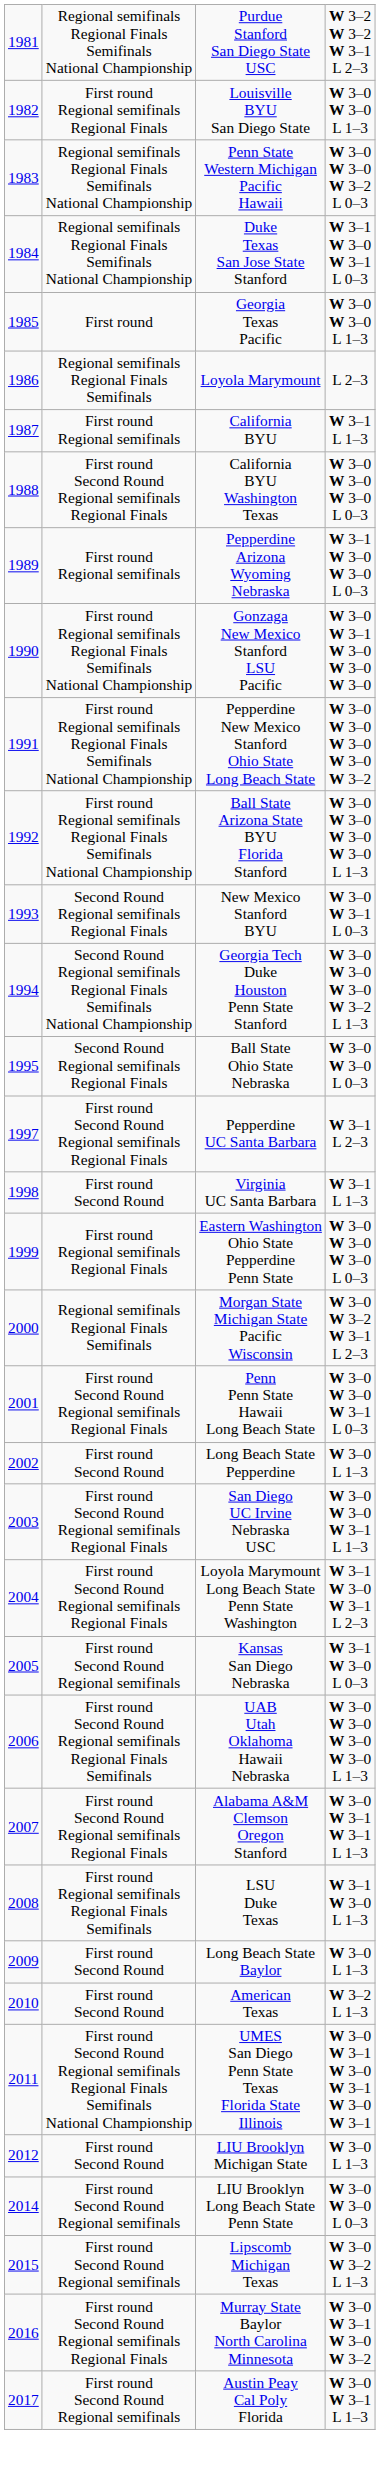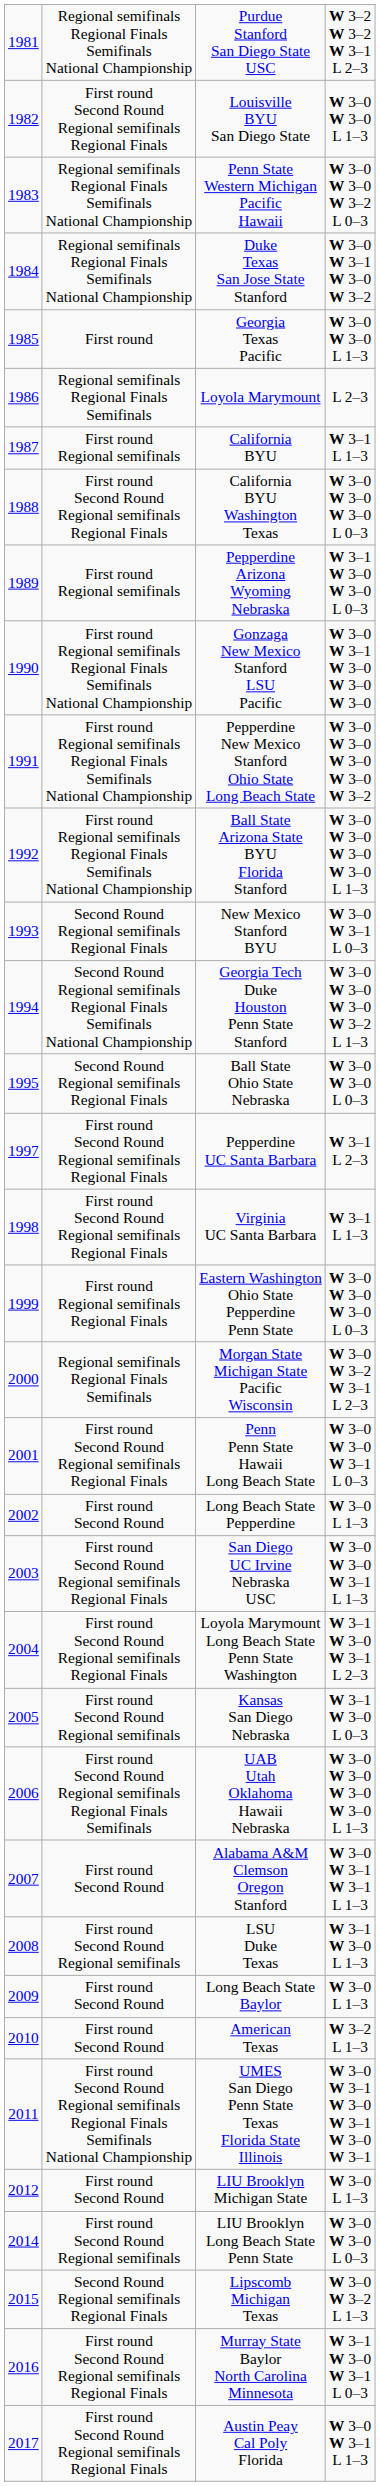 <table class="wikitable">
 <tr align="center">
 <td><a href='#'>1981</a></td>
 <td>Regional semifinals<br>Regional Finals<br>Semifinals<br>National Championship</td>
 <td><a href='#'>Purdue</a><br><a href='#'>Stanford</a><br><a href='#'>San Diego State</a><br><a href='#'>USC</a></td>
 <td><strong>W</strong> 3–2<br><strong>W</strong> 3–2<br><strong>W</strong> 3–1<br>L 2–3</td>
 </tr>
 <tr align="center">
 <td><a href='#'>1982</a></td>
-<td>First round<br>Regional semifinals<br>Regional Finals</td>
+<td>First round<br>Second Round<br>Regional semifinals<br>Regional Finals</td>
 <td><a href='#'>Louisville</a><br><a href='#'>BYU</a><br>San Diego State</td>
 <td><strong>W</strong> 3–0<br><strong>W</strong> 3–0<br>L 1–3</td>
 </tr>
 <tr align="center">
 <td><a href='#'>1983</a></td>
 <td>Regional semifinals<br>Regional Finals<br>Semifinals<br>National Championship</td>
 <td><a href='#'>Penn State</a><br><a href='#'>Western Michigan</a><br><a href='#'>Pacific</a><br><a href='#'>Hawaii</a></td>
 <td><strong>W</strong> 3–0<br><strong>W</strong> 3–0<br><strong>W</strong> 3–2<br>L 0–3</td>
 </tr>
 <tr align="center">
 <td><a href='#'>1984</a></td>
 <td>Regional semifinals<br>Regional Finals<br>Semifinals<br>National Championship</td>
 <td><a href='#'>Duke</a><br><a href='#'>Texas</a><br><a href='#'>San Jose State</a><br>Stanford</td>
-<td><strong>W</strong> 3–1<br><strong>W</strong> 3–0<br><strong>W</strong> 3–1<br>L 0–3</td>
+<td><strong>W</strong> 3–0<br><strong>W</strong> 3–1<br><strong>W</strong> 3–0<br><strong>W</strong> 3–2</td>
 </tr>
 <tr align="center">
 <td><a href='#'>1985</a></td>
 <td>First round</td>
 <td><a href='#'>Georgia</a><br>Texas<br>Pacific</td>
 <td><strong>W</strong> 3–0<br><strong>W</strong> 3–0<br>L 1–3</td>
 </tr>
 <tr align="center">
 <td><a href='#'>1986</a></td>
 <td>Regional semifinals<br>Regional Finals<br>Semifinals</td>
 <td><a href='#'>Loyola Marymount</a></td>
 <td>L 2–3</td>
 </tr>
 <tr align="center">
 <td><a href='#'>1987</a></td>
 <td>First round<br>Regional semifinals</td>
 <td><a href='#'>California</a><br>BYU</td>
 <td><strong>W</strong> 3–1<br>L 1–3</td>
 </tr>
 <tr align="center">
 <td><a href='#'>1988</a></td>
 <td>First round<br>Second Round<br>Regional semifinals<br>Regional Finals</td>
 <td>California<br>BYU<br><a href='#'>Washington</a><br>Texas</td>
 <td><strong>W</strong> 3–0<br><strong>W</strong> 3–0<br><strong>W</strong> 3–0<br>L 0–3</td>
 </tr>
 <tr align="center">
 <td><a href='#'>1989</a></td>
 <td>First round<br>Regional semifinals</td>
 <td><a href='#'>Pepperdine</a><br><a href='#'>Arizona</a><br><a href='#'>Wyoming</a><br><a href='#'>Nebraska</a></td>
 <td><strong>W</strong> 3–1<br><strong>W</strong> 3–0<br><strong>W</strong> 3–0<br>L 0–3</td>
 </tr>
 <tr align="center">
 <td><a href='#'>1990</a></td>
 <td>First round<br>Regional semifinals<br>Regional Finals<br>Semifinals<br>National Championship</td>
 <td><a href='#'>Gonzaga</a><br><a href='#'>New Mexico</a><br>Stanford<br><a href='#'>LSU</a><br>Pacific</td>
 <td><strong>W</strong> 3–0<br><strong>W</strong> 3–1<br><strong>W</strong> 3–0<br><strong>W</strong> 3–0<br><strong>W</strong> 3–0</td>
 </tr>
 <tr align="center">
 <td><a href='#'>1991</a></td>
 <td>First round<br>Regional semifinals<br>Regional Finals<br>Semifinals<br>National Championship</td>
 <td>Pepperdine<br>New Mexico<br>Stanford<br><a href='#'>Ohio State</a><br><a href='#'>Long Beach State</a></td>
 <td><strong>W</strong> 3–0<br><strong>W</strong> 3–0<br><strong>W</strong> 3–0<br><strong>W</strong> 3–0<br><strong>W</strong> 3–2</td>
 </tr>
 <tr align="center">
 <td><a href='#'>1992</a></td>
 <td>First round<br>Regional semifinals<br>Regional Finals<br>Semifinals<br>National Championship</td>
 <td><a href='#'>Ball State</a><br><a href='#'>Arizona State</a><br>BYU<br><a href='#'>Florida</a><br>Stanford</td>
 <td><strong>W</strong> 3–0<br><strong>W</strong> 3–0<br><strong>W</strong> 3–0<br><strong>W</strong> 3–0<br>L 1–3</td>
 </tr>
 <tr align="center">
 <td><a href='#'>1993</a></td>
 <td>Second Round<br>Regional semifinals<br>Regional Finals</td>
 <td>New Mexico<br>Stanford<br>BYU</td>
 <td><strong>W</strong> 3–0<br><strong>W</strong> 3–1<br>L 0–3</td>
 </tr>
 <tr align="center">
 <td><a href='#'>1994</a></td>
 <td>Second Round<br>Regional semifinals<br>Regional Finals<br>Semifinals<br>National Championship</td>
 <td><a href='#'>Georgia Tech</a><br>Duke<br><a href='#'>Houston</a><br>Penn State<br>Stanford</td>
 <td><strong>W</strong> 3–0<br><strong>W</strong> 3–0<br><strong>W</strong> 3–0<br><strong>W</strong> 3–2<br>L 1–3</td>
 </tr>
 <tr align="center">
 <td><a href='#'>1995</a></td>
 <td>Second Round<br>Regional semifinals<br>Regional Finals</td>
 <td>Ball State<br>Ohio State<br>Nebraska</td>
 <td><strong>W</strong> 3–0<br><strong>W</strong> 3–0<br>L 0–3</td>
 </tr>
 <tr align="center">
 <td><a href='#'>1997</a></td>
 <td>First round<br>Second Round<br>Regional semifinals<br>Regional Finals</td>
 <td>Pepperdine<br><a href='#'>UC Santa Barbara</a></td>
 <td><strong>W</strong> 3–1<br>L 2–3</td>
 </tr>
 <tr align="center">
 <td><a href='#'>1998</a></td>
-<td>First round<br>Second Round</td>
+<td>First round<br>Second Round<br>Regional semifinals<br>Regional Finals</td>
 <td><a href='#'>Virginia</a><br>UC Santa Barbara</td>
 <td><strong>W</strong> 3–1<br>L 1–3</td>
 </tr>
 <tr align="center">
 <td><a href='#'>1999</a></td>
 <td>First round<br>Regional semifinals<br>Regional Finals</td>
 <td><a href='#'>Eastern Washington</a><br>Ohio State<br>Pepperdine<br>Penn State</td>
 <td><strong>W</strong> 3–0<br><strong>W</strong> 3–0<br><strong>W</strong> 3–0<br>L 0–3</td>
 </tr>
 <tr align="center">
 <td><a href='#'>2000</a></td>
 <td>Regional semifinals<br>Regional Finals<br>Semifinals</td>
 <td><a href='#'>Morgan State</a><br><a href='#'>Michigan State</a><br>Pacific<br><a href='#'>Wisconsin</a></td>
 <td><strong>W</strong> 3–0<br><strong>W</strong> 3–2<br><strong>W</strong> 3–1<br>L 2–3</td>
 </tr>
 <tr align="center">
 <td><a href='#'>2001</a></td>
 <td>First round<br>Second Round<br>Regional semifinals<br>Regional Finals</td>
 <td><a href='#'>Penn</a><br>Penn State<br>Hawaii<br>Long Beach State</td>
 <td><strong>W</strong> 3–0<br><strong>W</strong> 3–0<br><strong>W</strong> 3–1<br>L 0–3</td>
 </tr>
 <tr align="center">
 <td><a href='#'>2002</a></td>
 <td>First round<br>Second Round</td>
 <td>Long Beach State<br>Pepperdine</td>
 <td><strong>W</strong> 3–0<br>L 1–3</td>
 </tr>
 <tr align="center">
 <td><a href='#'>2003</a></td>
 <td>First round<br>Second Round<br>Regional semifinals<br>Regional Finals</td>
 <td><a href='#'>San Diego</a><br><a href='#'>UC Irvine</a><br>Nebraska<br>USC</td>
 <td><strong>W</strong> 3–0<br><strong>W</strong> 3–0<br><strong>W</strong> 3–1<br>L 1–3</td>
 </tr>
 <tr align="center">
 <td><a href='#'>2004</a></td>
 <td>First round<br>Second Round<br>Regional semifinals<br>Regional Finals</td>
 <td>Loyola Marymount<br>Long Beach State<br>Penn State<br>Washington</td>
 <td><strong>W</strong> 3–1<br><strong>W</strong> 3–0<br><strong>W</strong> 3–1<br>L 2–3</td>
 </tr>
 <tr align="center">
 <td><a href='#'>2005</a></td>
 <td>First round<br>Second Round<br>Regional semifinals</td>
 <td><a href='#'>Kansas</a><br>San Diego<br>Nebraska</td>
 <td><strong>W</strong> 3–1<br><strong>W</strong> 3–0<br>L 0–3</td>
 </tr>
 <tr align="center">
 <td><a href='#'>2006</a></td>
 <td>First round<br>Second Round<br>Regional semifinals<br>Regional Finals<br>Semifinals</td>
 <td><a href='#'>UAB</a><br><a href='#'>Utah</a><br><a href='#'>Oklahoma</a><br>Hawaii<br>Nebraska</td>
 <td><strong>W</strong> 3–0<br><strong>W</strong> 3–0<br><strong>W</strong> 3–0<br><strong>W</strong> 3–0<br>L 1–3</td>
 </tr>
 <tr align="center">
 <td><a href='#'>2007</a></td>
-<td>First round<br>Second Round<br>Regional semifinals<br>Regional Finals</td>
+<td>First round<br>Second Round</td>
 <td><a href='#'>Alabama A&M</a><br><a href='#'>Clemson</a><br><a href='#'>Oregon</a><br>Stanford</td>
 <td><strong>W</strong> 3–0<br><strong>W</strong> 3–1<br><strong>W</strong> 3–1<br>L 1–3</td>
 </tr>
 <tr align="center">
 <td><a href='#'>2008</a></td>
-<td>First round<br>Regional semifinals<br>Regional Finals<br>Semifinals</td>
+<td>First round<br>Second Round<br>Regional semifinals</td>
 <td>LSU<br>Duke<br>Texas</td>
 <td><strong>W</strong> 3–1<br><strong>W</strong> 3–0<br>L 1–3</td>
 </tr>
 <tr align="center">
 <td><a href='#'>2009</a></td>
 <td>First round<br>Second Round</td>
 <td>Long Beach State<br><a href='#'>Baylor</a></td>
 <td><strong>W</strong> 3–0<br>L 1–3</td>
 </tr>
 <tr align="center">
 <td><a href='#'>2010</a></td>
 <td>First round<br>Second Round</td>
 <td><a href='#'>American</a><br>Texas</td>
 <td><strong>W</strong> 3–2<br>L 1–3</td>
 </tr>
 <tr align="center">
 <td><a href='#'>2011</a></td>
 <td>First round<br>Second Round<br>Regional semifinals<br>Regional Finals<br>Semifinals<br>National Championship</td>
 <td><a href='#'>UMES</a><br>San Diego<br>Penn State<br>Texas<br><a href='#'>Florida State</a><br><a href='#'>Illinois</a></td>
 <td><strong>W</strong> 3–0<br><strong>W</strong> 3–1<br><strong>W</strong> 3–0<br><strong>W</strong> 3–1<br><strong>W</strong> 3–0<br><strong>W</strong> 3–1</td>
 </tr>
 <tr align="center">
 <td><a href='#'>2012</a></td>
 <td>First round<br>Second Round</td>
 <td><a href='#'>LIU Brooklyn</a><br>Michigan State</td>
 <td><strong>W</strong> 3–0<br>L 1–3</td>
 </tr>
 <tr align="center">
 <td><a href='#'>2014</a></td>
 <td>First round<br>Second Round<br>Regional semifinals</td>
 <td>LIU Brooklyn<br>Long Beach State<br>Penn State</td>
 <td><strong>W</strong> 3–0<br><strong>W</strong> 3–0<br>L 0–3</td>
 </tr>
 <tr align="center">
 <td><a href='#'>2015</a></td>
-<td>First round<br>Second Round<br>Regional semifinals</td>
+<td>Second Round<br>Regional semifinals<br>Regional Finals</td>
 <td><a href='#'>Lipscomb</a><br><a href='#'>Michigan</a><br>Texas</td>
 <td><strong>W</strong> 3–0<br><strong>W</strong> 3–2<br>L 1–3</td>
 </tr>
 <tr align="center">
 <td><a href='#'>2016</a></td>
 <td>First round<br>Second Round<br>Regional semifinals<br>Regional Finals</td>
 <td><a href='#'>Murray State</a><br>Baylor<br><a href='#'>North Carolina</a><br><a href='#'>Minnesota</a></td>
-<td><strong>W</strong> 3–0<br><strong>W</strong> 3–1<br><strong>W</strong> 3–0<br><strong>W</strong> 3–2</td>
+<td><strong>W</strong> 3–1<br><strong>W</strong> 3–0<br><strong>W</strong> 3–1<br>L 0–3</td>
 </tr>
 <tr align="center">
 <td><a href='#'>2017</a></td>
-<td>First round<br>Second Round<br>Regional semifinals</td>
+<td>First round<br>Second Round<br>Regional semifinals<br>Regional Finals</td>
 <td><a href='#'>Austin Peay</a><br><a href='#'>Cal Poly</a><br>Florida</td>
 <td><strong>W</strong> 3–0<br><strong>W</strong> 3–1<br>L 1–3</td>
 </tr>
 </table>
